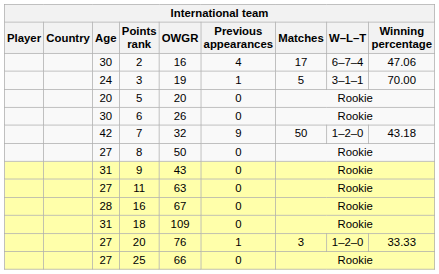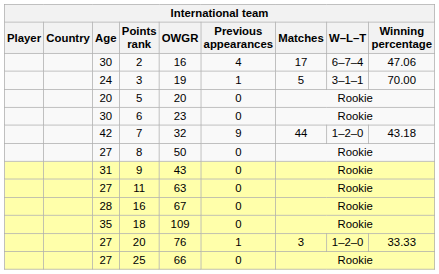 <table class="wikitable sortable" style="text-align:center">
 <tr>
 <th colspan=9>International team</th>
 </tr>
 <tr>
 <th>Player</th>
 <th>Country</th>
 <th>Age</th>
 <th data-sort-type="number">Points<br>rank</th>
 <th data-sort-type="number">OWGR</th>
 <th data-sort-type="number">Previous<br>appearances</th>
 <th data-sort-type="number">Matches</th>
 <th data-sort-type="number">W–L–T</th>
 <th data-sort-type="number">Winning<br>percentage</th>
 </tr>
 <tr>
 <td align=left></td>
 <td align=left></td>
 <td>30</td>
 <td>2</td>
 <td>16</td>
 <td>4</td>
 <td>17</td>
 <td>6–7–4</td>
 <td>47.06</td>
 </tr>
 <tr>
 <td align=left></td>
 <td align=left></td>
 <td>24</td>
 <td>3</td>
 <td>19</td>
 <td>1</td>
 <td>5</td>
 <td>3–1–1</td>
 <td>70.00</td>
 </tr>
 <tr>
 <td align=left></td>
 <td align=left></td>
 <td>20</td>
 <td>5</td>
 <td>20</td>
 <td>0</td>
 <td colspan=3>Rookie</td>
 </tr>
 <tr>
 <td align=left></td>
 <td align=left></td>
 <td>30</td>
 <td>6</td>
-<td>26</td>
+<td>23</td>
 <td>0</td>
 <td colspan=3>Rookie</td>
 </tr>
 <tr>
 <td align=left></td>
 <td align=left></td>
 <td>42</td>
 <td>7</td>
 <td>32</td>
 <td>9</td>
-<td>50</td>
+<td>44</td>
 <td>1–2–0</td>
 <td>43.18</td>
 </tr>
 <tr>
 <td align=left></td>
 <td align=left></td>
 <td>27</td>
 <td>8</td>
 <td>50</td>
 <td>0</td>
 <td colspan=3>Rookie</td>
 </tr>
 <tr style="background:#ffa;">
 <td align=left></td>
 <td align=left></td>
 <td>31</td>
 <td>9</td>
 <td>43</td>
 <td>0</td>
 <td colspan=3>Rookie</td>
 </tr>
 <tr style="background:#ffa;">
 <td align=left></td>
 <td align=left></td>
 <td>27</td>
 <td>11</td>
 <td>63</td>
 <td>0</td>
 <td colspan=3>Rookie</td>
 </tr>
 <tr style="background:#ffa;">
 <td align=left></td>
 <td align=left></td>
 <td>28</td>
 <td>16</td>
 <td>67</td>
 <td>0</td>
 <td colspan=3>Rookie</td>
 </tr>
 <tr style="background:#ffa;">
 <td align=left></td>
 <td align=left></td>
-<td>31</td>
+<td>35</td>
 <td>18</td>
 <td>109</td>
 <td>0</td>
 <td colspan=3>Rookie</td>
 </tr>
 <tr style="background:#ffa;">
 <td align=left></td>
 <td align=left></td>
 <td>27</td>
 <td>20</td>
 <td>76</td>
 <td>1</td>
 <td>3</td>
 <td>1–2–0</td>
 <td>33.33</td>
 </tr>
 <tr style="background:#ffa;">
 <td align=left></td>
 <td align=left></td>
 <td>27</td>
 <td>25</td>
 <td>66</td>
 <td>0</td>
 <td colspan=3>Rookie</td>
 </tr>
 </table>
